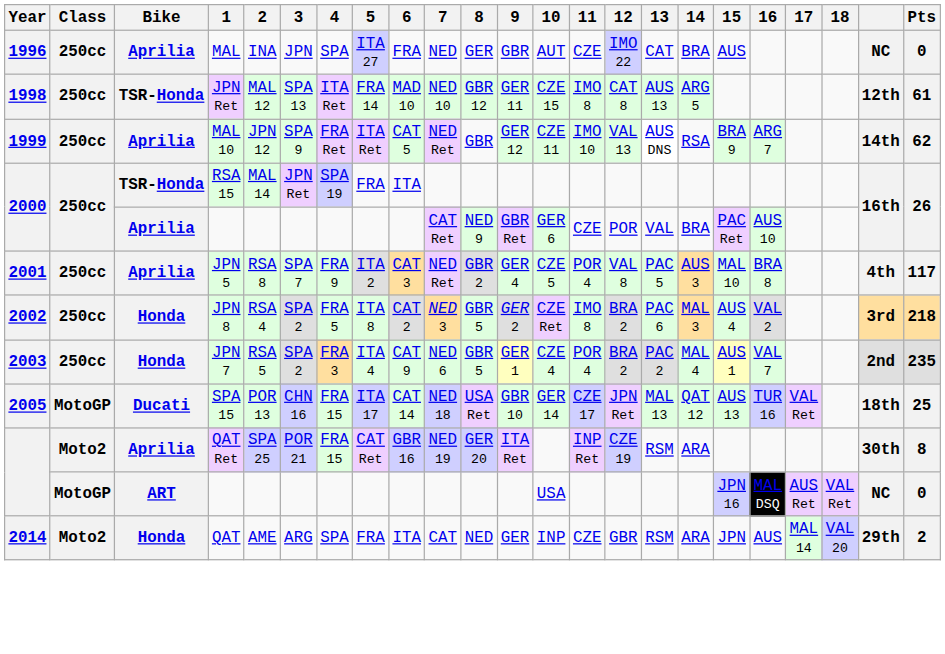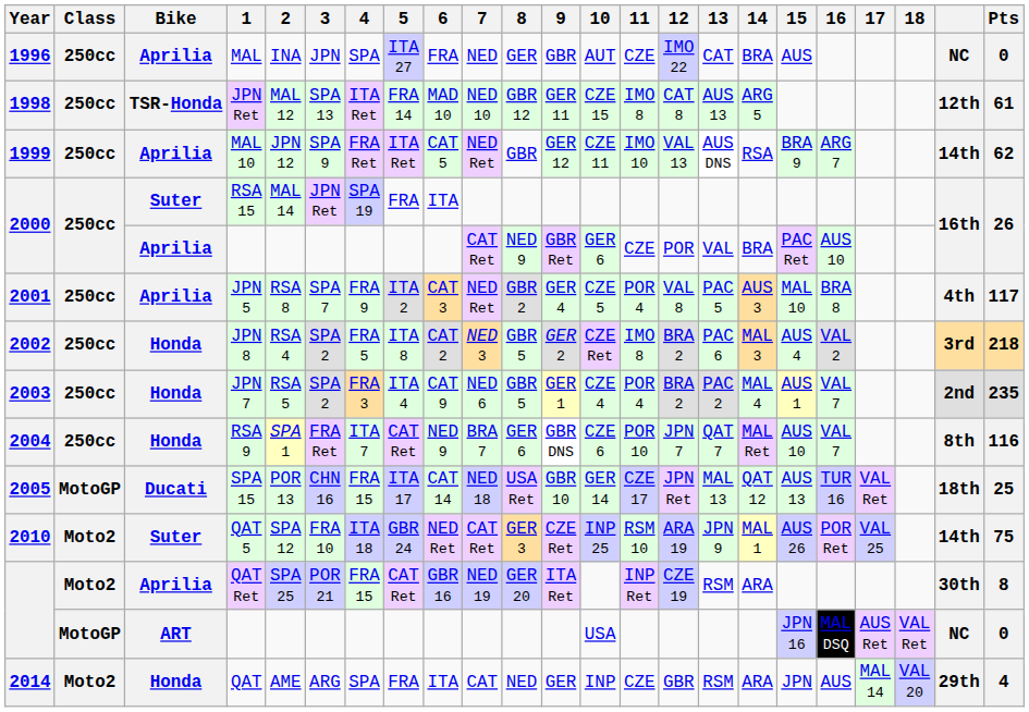 <table class="wikitable" style="text-align:center">
 <tr>
 <th>Year</th>
 <th>Class</th>
 <th>Bike</th>
 <th>1</th>
 <th>2</th>
 <th>3</th>
 <th>4</th>
 <th>5</th>
 <th>6</th>
 <th>7</th>
 <th>8</th>
 <th>9</th>
 <th>10</th>
 <th>11</th>
 <th>12</th>
 <th>13</th>
 <th>14</th>
 <th>15</th>
 <th>16</th>
 <th>17</th>
 <th>18</th>
 <th></th>
 <th>Pts</th>
 </tr>
 <tr>
 <th><a href='#'>1996</a></th>
 <th>250cc</th>
 <th><a href='#'>Aprilia</a></th>
 <td><a href='#'>MAL</a></td>
 <td><a href='#'>INA</a></td>
 <td><a href='#'>JPN</a></td>
 <td><a href='#'>SPA</a></td>
 <td style="background:#CFCFFF;"><a href='#'>ITA</a><br><small>27</small></td>
 <td><a href='#'>FRA</a></td>
 <td><a href='#'>NED</a></td>
 <td><a href='#'>GER</a></td>
 <td><a href='#'>GBR</a></td>
 <td><a href='#'>AUT</a></td>
 <td><a href='#'>CZE</a></td>
 <td style="background:#CFCFFF;"><a href='#'>IMO</a><br><small>22</small></td>
 <td><a href='#'>CAT</a></td>
 <td><a href='#'>BRA</a></td>
 <td><a href='#'>AUS</a></td>
 <td></td>
 <td></td>
 <td></td>
 <th>NC</th>
 <th>0</th>
 </tr>
 <tr>
 <th><a href='#'>1998</a></th>
 <th>250cc</th>
 <th>TSR-<a href='#'>Honda</a></th>
 <td style="background:#EFCFFF;"><a href='#'>JPN</a><br><small>Ret</small></td>
 <td style="background:#DFFFDF;"><a href='#'>MAL</a><br><small>12</small></td>
 <td style="background:#DFFFDF;"><a href='#'>SPA</a><br><small>13</small></td>
 <td style="background:#EFCFFF;"><a href='#'>ITA</a><br><small>Ret</small></td>
 <td style="background:#DFFFDF;"><a href='#'>FRA</a><br><small>14</small></td>
 <td style="background:#DFFFDF;"><a href='#'>MAD</a><br><small>10</small></td>
 <td style="background:#DFFFDF;"><a href='#'>NED</a><br><small>10</small></td>
 <td style="background:#DFFFDF;"><a href='#'>GBR</a><br><small>12</small></td>
 <td style="background:#DFFFDF;"><a href='#'>GER</a><br><small>11</small></td>
 <td style="background:#DFFFDF;"><a href='#'>CZE</a><br><small>15</small></td>
 <td style="background:#DFFFDF;"><a href='#'>IMO</a><br><small>8</small></td>
 <td style="background:#DFFFDF;"><a href='#'>CAT</a><br><small>8</small></td>
 <td style="background:#DFFFDF;"><a href='#'>AUS</a><br><small>13</small></td>
 <td style="background:#DFFFDF;"><a href='#'>ARG</a><br><small>5</small></td>
 <td></td>
 <td></td>
 <td></td>
 <td></td>
 <th>12th</th>
 <th>61</th>
 </tr>
 <tr>
 <th><a href='#'>1999</a></th>
 <th>250cc</th>
 <th><a href='#'>Aprilia</a></th>
 <td style="background:#DFFFDF;"><a href='#'>MAL</a><br><small>10</small></td>
 <td style="background:#DFFFDF;"><a href='#'>JPN</a><br><small>12</small></td>
 <td style="background:#DFFFDF;"><a href='#'>SPA</a><br><small>9</small></td>
 <td style="background:#EFCFFF;"><a href='#'>FRA</a><br><small>Ret</small></td>
 <td style="background:#EFCFFF;"><a href='#'>ITA</a><br><small>Ret</small></td>
 <td style="background:#DFFFDF;"><a href='#'>CAT</a><br><small>5</small></td>
 <td style="background:#EFCFFF;"><a href='#'>NED</a><br><small>Ret</small></td>
 <td><a href='#'>GBR</a></td>
 <td style="background:#DFFFDF;"><a href='#'>GER</a><br><small>12</small></td>
 <td style="background:#DFFFDF;"><a href='#'>CZE</a><br><small>11</small></td>
 <td style="background:#DFFFDF;"><a href='#'>IMO</a><br><small>10</small></td>
 <td style="background:#DFFFDF;"><a href='#'>VAL</a><br><small>13</small></td>
 <td style="background:#FFFFFF;"><a href='#'>AUS</a><br><small>DNS</small></td>
 <td><a href='#'>RSA</a></td>
 <td style="background:#DFFFDF;"><a href='#'>BRA</a><br><small>9</small></td>
 <td style="background:#DFFFDF;"><a href='#'>ARG</a><br><small>7</small></td>
 <td></td>
 <td></td>
 <th>14th</th>
 <th>62</th>
 </tr>
 <tr>
 <th rowspan=2><a href='#'>2000</a></th>
 <th rowspan=2>250cc</th>
-<th>TSR-<a href='#'>Honda</a></th>
+<th><a href='#'>Suter</a></th>
 <td style="background:#DFFFDF;"><a href='#'>RSA</a><br><small>15</small></td>
 <td style="background:#DFFFDF;"><a href='#'>MAL</a><br><small>14</small></td>
 <td style="background:#EFCFFF;"><a href='#'>JPN</a><br><small>Ret</small></td>
 <td style="background:#CFCFFF;"><a href='#'>SPA</a><br><small>19</small></td>
 <td><a href='#'>FRA</a></td>
 <td><a href='#'>ITA</a></td>
 <td></td>
 <td></td>
 <td></td>
 <td></td>
 <td></td>
 <td></td>
 <td></td>
 <td></td>
 <td></td>
 <td></td>
 <td></td>
 <td></td>
 <th rowspan=2>16th</th>
 <th rowspan=2>26</th>
 </tr>
 <tr>
 <th><a href='#'>Aprilia</a></th>
 <td></td>
 <td></td>
 <td></td>
 <td></td>
 <td></td>
 <td></td>
 <td style="background:#EFCFFF;"><a href='#'>CAT</a><br><small>Ret</small></td>
 <td style="background:#DFFFDF;"><a href='#'>NED</a><br><small>9</small></td>
 <td style="background:#EFCFFF;"><a href='#'>GBR</a><br><small>Ret</small></td>
 <td style="background:#DFFFDF;"><a href='#'>GER</a><br><small>6</small></td>
 <td><a href='#'>CZE</a></td>
 <td><a href='#'>POR</a></td>
 <td><a href='#'>VAL</a></td>
 <td><a href='#'>BRA</a></td>
 <td style="background:#EFCFFF;"><a href='#'>PAC</a><br><small>Ret</small></td>
 <td style="background:#DFFFDF;"><a href='#'>AUS</a><br><small>10</small></td>
 <td></td>
 <td></td>
 </tr>
 <tr>
 <th><a href='#'>2001</a></th>
 <th>250cc</th>
 <th><a href='#'>Aprilia</a></th>
 <td style="background:#DFFFDF;"><a href='#'>JPN</a><br><small>5</small></td>
 <td style="background:#DFFFDF;"><a href='#'>RSA</a><br><small>8</small></td>
 <td style="background:#DFFFDF;"><a href='#'>SPA</a><br><small>7</small></td>
 <td style="background:#DFFFDF;"><a href='#'>FRA</a><br><small>9</small></td>
 <td style="background:#DFDFDF;"><a href='#'>ITA</a><br><small>2</small></td>
 <td style="background:#FFDF9F;"><a href='#'>CAT</a><br><small>3</small></td>
 <td style="background:#EFCFFF;"><a href='#'>NED</a><br><small>Ret</small></td>
 <td style="background:#DFDFDF;"><a href='#'>GBR</a><br><small>2</small></td>
 <td style="background:#DFFFDF;"><a href='#'>GER</a><br><small>4</small></td>
 <td style="background:#DFFFDF;"><a href='#'>CZE</a><br><small>5</small></td>
 <td style="background:#DFFFDF;"><a href='#'>POR</a><br><small>4</small></td>
 <td style="background:#DFFFDF;"><a href='#'>VAL</a><br><small>8</small></td>
 <td style="background:#DFFFDF;"><a href='#'>PAC</a><br><small>5</small></td>
 <td style="background:#FFDF9F;"><a href='#'>AUS</a><br><small>3</small></td>
 <td style="background:#DFFFDF;"><a href='#'>MAL</a><br><small>10</small></td>
 <td style="background:#DFFFDF;"><a href='#'>BRA</a><br><small>8</small></td>
 <td></td>
 <td></td>
 <th>4th</th>
 <th>117</th>
 </tr>
 <tr>
 <th><a href='#'>2002</a></th>
 <th>250cc</th>
 <th><a href='#'>Honda</a></th>
 <td style="background:#DFFFDF;"><a href='#'>JPN</a><br><small>8</small></td>
 <td style="background:#DFFFDF;"><a href='#'>RSA</a><br><small>4</small></td>
 <td style="background:#DFDFDF;"><a href='#'>SPA</a><br><small>2</small></td>
 <td style="background:#DFFFDF;"><a href='#'>FRA</a><br><small>5</small></td>
 <td style="background:#DFFFDF;"><a href='#'>ITA</a><br><small>8</small></td>
 <td style="background:#DFDFDF;"><a href='#'>CAT</a><br><small>2</small></td>
 <td style="background:#FFDF9F;"><em><a href='#'>NED</a></em><br><small>3</small></td>
 <td style="background:#DFFFDF;"><a href='#'>GBR</a><br><small>5</small></td>
 <td style="background:#DFDFDF;"><em><a href='#'>GER</a></em><br><small>2</small></td>
 <td style="background:#EFCFFF;"><a href='#'>CZE</a><br><small>Ret</small></td>
 <td style="background:#DFFFDF;"><a href='#'>IMO</a><br><small>8</small></td>
 <td style="background:#DFDFDF;"><a href='#'>BRA</a><br><small>2</small></td>
 <td style="background:#DFFFDF;"><a href='#'>PAC</a><br><small>6</small></td>
 <td style="background:#FFDF9F;"><a href='#'>MAL</a><br><small>3</small></td>
 <td style="background:#DFFFDF;"><a href='#'>AUS</a><br><small>4</small></td>
 <td style="background:#DFDFDF;"><a href='#'>VAL</a><br><small>2</small></td>
 <td></td>
 <td></td>
 <td style="background:#FFDF9F;"><strong>3rd</strong></td>
 <td style="background:#FFDF9F;"><strong>218</strong></td>
 </tr>
 <tr>
 <th><a href='#'>2003</a></th>
 <th>250cc</th>
 <th><a href='#'>Honda</a></th>
 <td style="background:#DFFFDF;"><a href='#'>JPN</a><br><small>7</small></td>
 <td style="background:#DFFFDF;"><a href='#'>RSA</a><br><small>5</small></td>
 <td style="background:#DFDFDF;"><a href='#'>SPA</a><br><small>2</small></td>
 <td style="background:#FFDF9F;"><a href='#'>FRA</a><br><small>3</small></td>
 <td style="background:#DFFFDF;"><a href='#'>ITA</a><br><small>4</small></td>
 <td style="background:#DFFFDF;"><a href='#'>CAT</a><br><small>9</small></td>
 <td style="background:#DFFFDF;"><a href='#'>NED</a><br><small>6</small></td>
 <td style="background:#DFFFDF;"><a href='#'>GBR</a><br><small>5</small></td>
 <td style="background:#FFFFBF;"><a href='#'>GER</a><br><small>1</small></td>
 <td style="background:#DFFFDF;"><a href='#'>CZE</a><br><small>4</small></td>
 <td style="background:#DFFFDF;"><a href='#'>POR</a><br><small>4</small></td>
 <td style="background:#DFDFDF;"><a href='#'>BRA</a><br><small>2</small></td>
 <td style="background:#DFDFDF;"><a href='#'>PAC</a><br><small>2</small></td>
 <td style="background:#DFFFDF;"><a href='#'>MAL</a><br><small>4</small></td>
 <td style="background:#FFFFBF;"><a href='#'>AUS</a><br><small>1</small></td>
 <td style="background:#DFFFDF;"><a href='#'>VAL</a><br><small>7</small></td>
 <td></td>
 <td></td>
 <td style="background:#DFDFDF;"><strong>2nd</strong></td>
 <td style="background:#DFDFDF;"><strong>235</strong></td>
 </tr>
 <tr>
+<th><a href='#'>2004</a></th>
+<th>250cc</th>
+<th><a href='#'>Honda</a></th>
+<td style="background:#DFFFDF;"><a href='#'>RSA</a><br><small>9</small></td>
+<td style="background:#FFFFBF;"><em><a href='#'>SPA</a></em><br><small>1</small></td>
+<td style="background:#EFCFFF;"><a href='#'>FRA</a><br><small>Ret</small></td>
+<td style="background:#DFFFDF;"><a href='#'>ITA</a><br><small>7</small></td>
+<td style="background:#EFCFFF;"><a href='#'>CAT</a><br><small>Ret</small></td>
+<td style="background:#DFFFDF;"><a href='#'>NED</a><br><small>9</small></td>
+<td style="background:#DFFFDF;"><a href='#'>BRA</a><br><small>7</small></td>
+<td style="background:#DFFFDF;"><a href='#'>GER</a><br><small>6</small></td>
+<td style="background:#FFFFFF;"><a href='#'>GBR</a><br><small>DNS</small></td>
+<td style="background:#DFFFDF;"><a href='#'>CZE</a><br><small>6</small></td>
+<td style="background:#DFFFDF;"><a href='#'>POR</a><br><small>10</small></td>
+<td style="background:#DFFFDF;"><a href='#'>JPN</a><br><small>7</small></td>
+<td style="background:#DFFFDF;"><a href='#'>QAT</a><br><small>7</small></td>
+<td style="background:#EFCFFF;"><a href='#'>MAL</a><br><small>Ret</small></td>
+<td style="background:#DFFFDF;"><a href='#'>AUS</a><br><small>10</small></td>
+<td style="background:#DFFFDF;"><a href='#'>VAL</a><br><small>7</small></td>
+<td></td>
+<td></td>
+<th>8th</th>
+<th>116</th>
+</tr>
+<tr>
 <th><a href='#'>2005</a></th>
 <th>MotoGP</th>
 <th><a href='#'>Ducati</a></th>
 <td style="background:#DFFFDF;"><a href='#'>SPA</a><br><small>15</small></td>
 <td style="background:#DFFFDF;"><a href='#'>POR</a><br><small>13</small></td>
 <td style="background:#CFCFFF;"><a href='#'>CHN</a><br><small>16</small></td>
 <td style="background:#DFFFDF;"><a href='#'>FRA</a><br><small>15</small></td>
 <td style="background:#CFCFFF;"><a href='#'>ITA</a><br><small>17</small></td>
 <td style="background:#DFFFDF;"><a href='#'>CAT</a><br><small>14</small></td>
 <td style="background:#CFCFFF;"><a href='#'>NED</a><br><small>18</small></td>
 <td style="background:#EFCFFF;"><a href='#'>USA</a><br><small>Ret</small></td>
 <td style="background:#DFFFDF;"><a href='#'>GBR</a><br><small>10</small></td>
 <td style="background:#DFFFDF;"><a href='#'>GER</a><br><small>14</small></td>
 <td style="background:#CFCFFF;"><a href='#'>CZE</a><br><small>17</small></td>
 <td style="background:#EFCFFF;"><a href='#'>JPN</a><br><small>Ret</small></td>
 <td style="background:#DFFFDF;"><a href='#'>MAL</a><br><small>13</small></td>
 <td style="background:#DFFFDF;"><a href='#'>QAT</a><br><small>12</small></td>
 <td style="background:#DFFFDF;"><a href='#'>AUS</a><br><small>13</small></td>
 <td style="background:#CFCFFF;"><a href='#'>TUR</a><br><small>16</small></td>
 <td style="background:#EFCFFF;"><a href='#'>VAL</a><br><small>Ret</small></td>
 <td></td>
 <th>18th</th>
 <th>25</th>
+</tr>
+<tr>
+<th><a href='#'>2010</a></th>
+<th>Moto2</th>
+<th><a href='#'>Suter</a></th>
+<td style="background:#DFFFDF;"><a href='#'>QAT</a><br><small>5</small></td>
+<td style="background:#DFFFDF;"><a href='#'>SPA</a><br><small>12</small></td>
+<td style="background:#DFFFDF;"><a href='#'>FRA</a><br><small>10</small></td>
+<td style="background:#CFCFFF;"><a href='#'>ITA</a><br><small>18</small></td>
+<td style="background:#CFCFFF;"><a href='#'>GBR</a><br><small>24</small></td>
+<td style="background:#efcfff;"><a href='#'>NED</a><br><small>Ret</small></td>
+<td style="background:#efcfff;"><a href='#'>CAT</a><br><small>Ret</small></td>
+<td style="background:#FFDF9F;"><a href='#'>GER</a><br><small>3</small></td>
+<td style="background:#efcfff;"><a href='#'>CZE</a><br><small>Ret</small></td>
+<td style="background:#CFCFFF;"><a href='#'>INP</a><br><small>25</small></td>
+<td style="background:#DFFFDF;"><a href='#'>RSM</a><br><small>10</small></td>
+<td style="background:#CFCFFF;"><a href='#'>ARA</a><br><small>19</small></td>
+<td style="background:#DFFFDF;"><a href='#'>JPN</a><br><small>9</small></td>
+<td style="background:#FFFFBF;"><a href='#'>MAL</a><br><small>1</small></td>
+<td style="background:#CFCFFF;"><a href='#'>AUS</a><br><small>26</small></td>
+<td style="background:#efcfff;"><a href='#'>POR</a><br><small>Ret</small></td>
+<td style="background:#CFCFFF;"><a href='#'>VAL</a><br><small>25</small></td>
+<td></td>
+<th>14th</th>
+<th>75</th>
 </tr>
 <tr>
 <th rowspan=2></th>
 <th>Moto2</th>
 <th><a href='#'>Aprilia</a></th>
 <td style="background:#efcfff;"><a href='#'>QAT</a><br><small>Ret</small></td>
 <td style="background:#cfcfff;"><a href='#'>SPA</a><br><small>25</small></td>
 <td style="background:#cfcfff;"><a href='#'>POR</a><br><small>21</small></td>
 <td style="background:#DFFFDF;"><a href='#'>FRA</a><br><small>15</small></td>
 <td style="background:#efcfff;"><a href='#'>CAT</a><br><small>Ret</small></td>
 <td style="background:#cfcfff;"><a href='#'>GBR</a><br><small>16</small></td>
 <td style="background:#cfcfff;"><a href='#'>NED</a><br><small>19</small></td>
 <td style="background:#cfcfff;"><a href='#'>GER</a><br><small>20</small></td>
 <td style="background:#efcfff;"><a href='#'>ITA</a><br><small>Ret</small></td>
 <td></td>
 <td style="background:#efcfff;"><a href='#'>INP</a><br><small>Ret</small></td>
 <td style="background:#cfcfff;"><a href='#'>CZE</a><br><small>19</small></td>
 <td><a href='#'>RSM</a></td>
 <td><a href='#'>ARA</a></td>
 <td></td>
 <td></td>
 <td></td>
 <td></td>
 <th>30th</th>
 <th>8</th>
 </tr>
 <tr>
 <th>MotoGP</th>
 <th><a href='#'>ART</a></th>
 <td></td>
 <td></td>
 <td></td>
 <td></td>
 <td></td>
 <td></td>
 <td></td>
 <td></td>
 <td></td>
 <td><a href='#'>USA</a></td>
 <td></td>
 <td></td>
 <td></td>
 <td></td>
 <td style="background:#cfcfff;"><a href='#'>JPN</a><br><small>16</small></td>
 <td style="background:black; color:white;"><a href='#'><span>MAL</span></a><br><small>DSQ</small></td>
 <td style="background:#EFCFFF;"><a href='#'>AUS</a><br><small>Ret</small></td>
 <td style="background:#EFCFFF;"><a href='#'>VAL</a><br><small>Ret</small></td>
 <th>NC</th>
 <th>0</th>
 </tr>
 <tr>
 <th><a href='#'>2014</a></th>
 <th>Moto2</th>
 <th><a href='#'>Honda</a></th>
 <td><a href='#'>QAT</a></td>
 <td><a href='#'>AME</a></td>
 <td><a href='#'>ARG</a></td>
 <td><a href='#'>SPA</a></td>
 <td><a href='#'>FRA</a></td>
 <td><a href='#'>ITA</a></td>
 <td><a href='#'>CAT</a></td>
 <td><a href='#'>NED</a></td>
 <td><a href='#'>GER</a></td>
 <td><a href='#'>INP</a></td>
 <td><a href='#'>CZE</a></td>
 <td><a href='#'>GBR</a></td>
 <td><a href='#'>RSM</a></td>
 <td><a href='#'>ARA</a></td>
 <td><a href='#'>JPN</a></td>
 <td><a href='#'>AUS</a></td>
 <td style="background:#DFFFDF;"><a href='#'>MAL</a><br><small>14</small></td>
 <td style="background:#cfcfff;"><a href='#'>VAL</a><br><small>20</small></td>
 <th>29th</th>
-<th>2</th>
+<th>4</th>
 </tr>
 </table>
